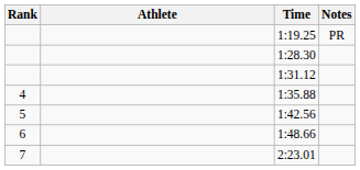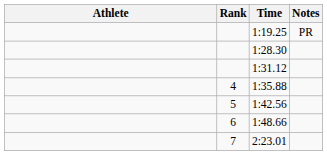 <table class="wikitable" style="text-align:center">
 <tr>
+<th Style="width:18em">Athlete</th>
 <th>Rank</th>
-<th Style="width:18em">Athlete</th>
 <th>Time</th>
 <th>Notes</th>
 </tr>
 <tr>
+<td style="text-align:left"></td>
 <td></td>
-<td style="text-align:left"></td>
 <td>1:19.25</td>
 <td>PR</td>
 </tr>
 <tr>
+<td style="text-align:left"></td>
 <td></td>
-<td style="text-align:left"></td>
 <td>1:28.30</td>
 <td></td>
 </tr>
 <tr>
+<td style="text-align:left"></td>
 <td></td>
-<td style="text-align:left"></td>
 <td>1:31.12</td>
 <td></td>
 </tr>
 <tr>
+<td style="text-align:left"></td>
 <td>4</td>
-<td style="text-align:left"></td>
 <td>1:35.88</td>
 <td></td>
 </tr>
 <tr>
+<td style="text-align:left"></td>
 <td>5</td>
-<td style="text-align:left"></td>
 <td>1:42.56</td>
 <td></td>
 </tr>
 <tr>
+<td style="text-align:left"></td>
 <td>6</td>
-<td style="text-align:left"></td>
 <td>1:48.66</td>
 <td></td>
 </tr>
 <tr>
+<td style="text-align:left"></td>
 <td>7</td>
-<td style="text-align:left"></td>
 <td>2:23.01</td>
 <td></td>
 </tr>
 </table>
